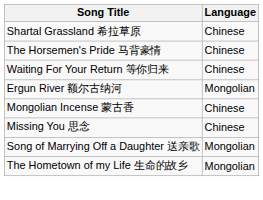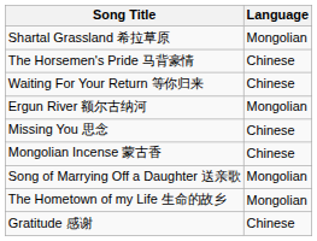 <table class="wikitable">
 <tr>
 <th>Song Title</th>
 <th>Language</th>
 </tr>
 <tr>
 <td>Shartal Grassland 希拉草原</td>
-<td>Chinese</td>
+<td>Mongolian</td>
 </tr>
 <tr>
 <td>The Horsemen's Pride 马背豪情</td>
 <td>Chinese</td>
 </tr>
 <tr>
 <td>Waiting For Your Return 等你归来</td>
 <td>Chinese</td>
 </tr>
 <tr>
 <td>Ergun River 额尔古纳河</td>
 <td>Mongolian</td>
 </tr>
 <tr>
-<td>Mongolian Incense 蒙古香</td>
+<td>Missing You 思念</td>
 <td>Chinese</td>
 </tr>
 <tr>
-<td>Missing You 思念</td>
+<td>Mongolian Incense 蒙古香</td>
 <td>Chinese</td>
 </tr>
 <tr>
 <td>Song of Marrying Off a Daughter 送亲歌</td>
 <td>Mongolian</td>
 </tr>
 <tr>
 <td>The Hometown of my Life 生命的故乡</td>
 <td>Mongolian</td>
 </tr>
+<tr>
+<td>Gratitude 感谢</td>
+<td>Chinese</td>
+</tr>
 </table>
